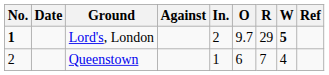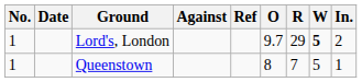 <table class="wikitable sortable">
 <tr>
 <th>No.</th>
 <th>Date</th>
 <th>Ground</th>
 <th>Against</th>
-<th>In.</th>
+<th>Ref</th>
 <th>O</th>
 <th>R</th>
 <th>W</th>
-<th>Ref</th>
+<th>In.</th>
 </tr>
 <tr>
-<td><strong>1</strong></td>
+<td>1</td>
 <td></td>
 <td><a href='#'>Lord's</a>, London</td>
 <td></td>
-<td>2</td>
+<td></td>
 <td>9.7</td>
 <td>29</td>
 <td><strong>5</strong></td>
-<td></td>
+<td>2</td>
 </tr>
 <tr>
-<td>2</td>
+<td>1</td>
 <td></td>
 <td><a href='#'>Queenstown</a></td>
 <td></td>
+<td></td>
+<td>8</td>
+<td>7</td>
+<td>5</td>
 <td>1</td>
-<td>6</td>
-<td>7</td>
-<td>4</td>
-<td></td>
 </tr>
 </table>
